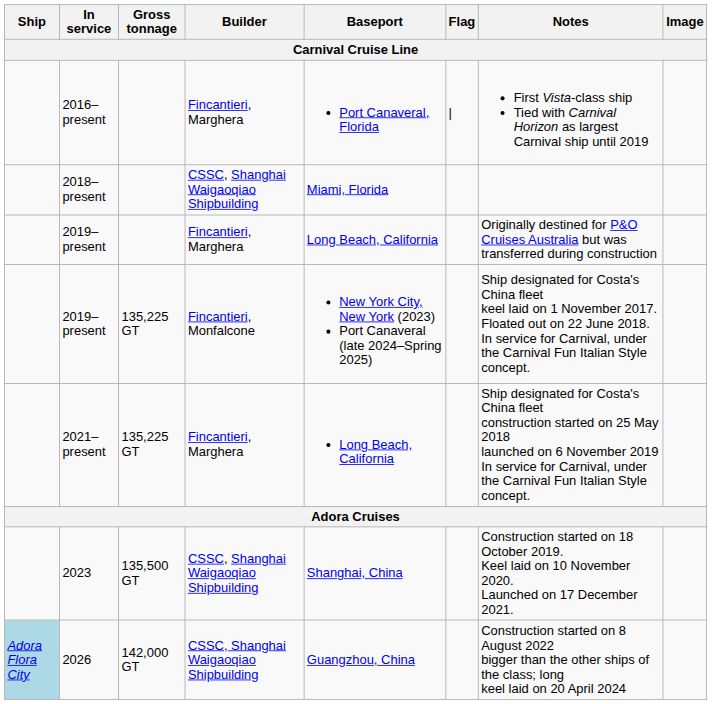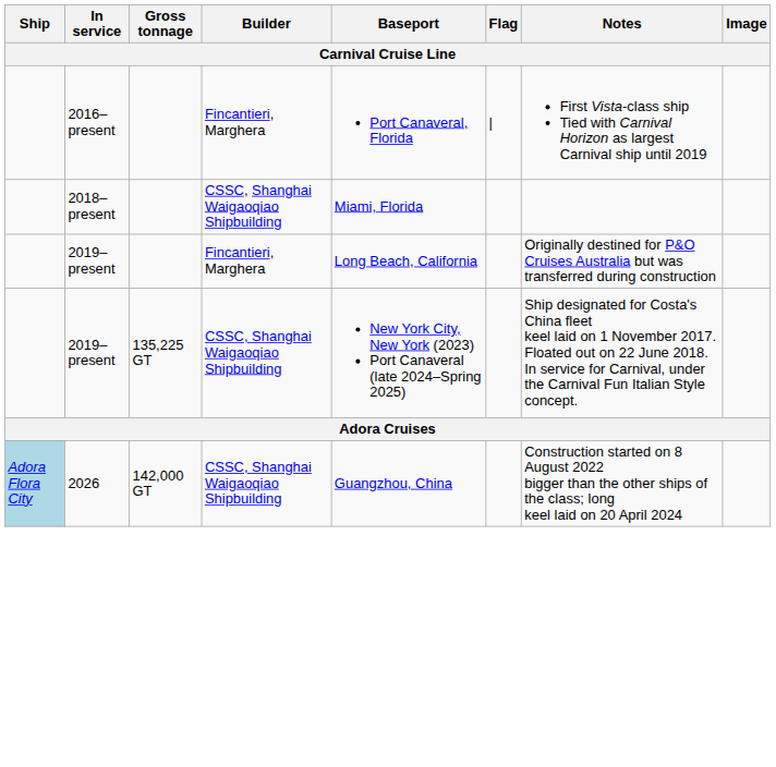 <table class="wikitable">
 <tr>
 <th>Ship</th>
 <th>In service</th>
 <th>Gross tonnage</th>
 <th>Builder</th>
 <th>Baseport</th>
 <th>Flag</th>
 <th>Notes</th>
 <th>Image</th>
 </tr>
 <tr>
 <th colspan="8">Carnival Cruise Line</th>
 </tr>
 <tr>
 <td></td>
 <td>2016–present</td>
 <td></td>
 <td><a href='#'>Fincantieri</a>, Marghera</td>
 <td><br><ul><li><a href='#'>Port Canaveral, Florida</a></li></ul></td>
 <td>|</td>
 <td><br><ul><li>First <em>Vista</em>-class ship</li><li>Tied with <em>Carnival Horizon</em> as largest Carnival ship until 2019</li></ul></td>
 <td></td>
 </tr>
 <tr>
 <td></td>
 <td>2018–present</td>
 <td></td>
 <td><a href='#'>CSSC</a>, <a href='#'>Shanghai Waigaoqiao Shipbuilding</a></td>
 <td><a href='#'>Miami, Florida</a></td>
 <td></td>
 <td></td>
 <td></td>
 </tr>
 <tr>
 <td></td>
 <td>2019–present</td>
 <td></td>
 <td><a href='#'>Fincantieri</a>, Marghera</td>
 <td><a href='#'>Long Beach, California</a></td>
 <td></td>
 <td>Originally destined for <a href='#'>P&O Cruises Australia</a> but was transferred during construction</td>
 <td></td>
 </tr>
 <tr>
 <td></td>
 <td>2019–present</td>
 <td>135,225 GT</td>
-<td><a href='#'>Fincantieri</a>, Monfalcone</td>
+<td><a href='#'>CSSC, Shanghai Waigaoqiao Shipbuilding</a></td>
 <td><br><ul><li><a href='#'>New York City, New York</a> (2023)</li><li>Port Canaveral (late 2024–Spring 2025)</li></ul></td>
 <td></td>
 <td>Ship designated for Costa's China fleet<br>keel laid on 1 November 2017. Floated out on 22 June 2018.<br>In service for Carnival, under the Carnival Fun Italian Style concept.</td>
 <td></td>
 </tr>
 <tr>
-<td></td>
-<td>2021–present</td>
-<td>135,225 GT</td>
-<td><a href='#'>Fincantieri</a>, Marghera</td>
-<td><br><ul><li><a href='#'>Long Beach, California</a></li></ul></td>
-<td></td>
-<td>Ship designated for Costa's China fleet<br>construction started on 25 May 2018<br>launched on 6 November 2019<br>In service for Carnival, under the Carnival Fun Italian Style concept.</td>
-<td></td>
-</tr>
-<tr>
 <th colspan="8">Adora Cruises</th>
-</tr>
-<tr>
-<td></td>
-<td>2023</td>
-<td>135,500 GT</td>
-<td><a href='#'>CSSC</a>, <a href='#'>Shanghai Waigaoqiao Shipbuilding</a></td>
-<td><a href='#'>Shanghai, China</a></td>
-<td></td>
-<td>Construction started on 18 October 2019.<br>Keel laid on 10 November 2020.<br>Launched on 17 December 2021.</td>
-<td></td>
 </tr>
 <tr>
 <td style="background: lightblue;"><a href='#'><em>Adora Flora City</em></a></td>
 <td>2026</td>
 <td>142,000 GT</td>
 <td><a href='#'>CSSC, Shanghai Waigaoqiao Shipbuilding</a></td>
 <td><a href='#'>Guangzhou, China</a></td>
 <td></td>
 <td>Construction started on 8 August 2022<br>bigger than the other ships of the class;  long<br>keel laid on 20 April 2024</td>
 </tr>
 </table>
